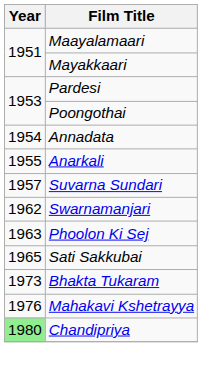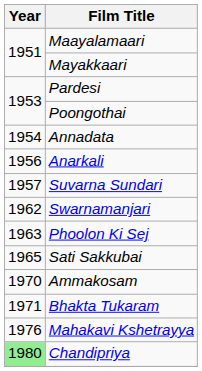 <table class="wikitable">
 <tr style="text-align:center; background:LightSteelBlue; width:60%;">
 <th>Year</th>
 <th>Film Title</th>
 </tr>
 <tr>
 <td rowspan=2>1951</td>
 <td><em>Maayalamaari</em></td>
 </tr>
 <tr>
 <td><em>Mayakkaari</em></td>
 </tr>
 <tr>
 <td rowspan=2>1953</td>
 <td><em>Pardesi</em></td>
 </tr>
 <tr>
 <td><em>Poongothai</em></td>
 </tr>
 <tr>
 <td rowspan=1>1954</td>
 <td><em>Annadata</em></td>
 </tr>
 <tr>
-<td rowspan=1>1955</td>
+<td rowspan=1>1956</td>
 <td><em><a href='#'>Anarkali</a></em></td>
 </tr>
 <tr>
 <td rowspan=1>1957</td>
 <td><em><a href='#'>Suvarna Sundari</a></em></td>
 </tr>
 <tr>
 <td rowspan=1>1962</td>
 <td><em><a href='#'>Swarnamanjari</a></em></td>
 </tr>
 <tr>
 <td rowspan=1>1963</td>
 <td><em><a href='#'>Phoolon Ki Sej</a></em></td>
 </tr>
 <tr>
 <td rowspan=1>1965</td>
 <td><em>Sati Sakkubai</em></td>
 </tr>
 <tr>
-<td rowspan=1>1973</td>
+<td rowspan=1>1970</td>
+<td><em>Ammakosam</em></td>
+</tr>
+<tr>
+<td rowspan=1>1971</td>
 <td><em><a href='#'>Bhakta Tukaram</a></em></td>
 </tr>
 <tr>
 <td rowspan=1>1976</td>
 <td><em><a href='#'>Mahakavi Kshetrayya</a></em></td>
 </tr>
 <tr>
 <td rowspan=1 style="background: lightgreen;">1980</td>
 <td><em><a href='#'>Chandipriya</a></em></td>
 </tr>
 <tr>
 </tr>
 </table>
